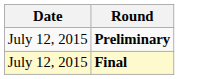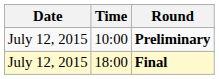 <table class="wikitable">
 <tr>
 <th>Date</th>
+<th>Time</th>
 <th>Round</th>
 </tr>
 <tr>
 <td>July 12, 2015</td>
+<td>10:00</td>
 <td><strong>Preliminary</strong></td>
 </tr>
 <tr style=background:lemonchiffon>
 <td>July 12, 2015</td>
+<td>18:00</td>
 <td><strong>Final</strong></td>
 </tr>
 </table>
